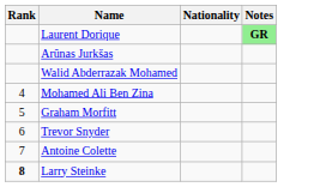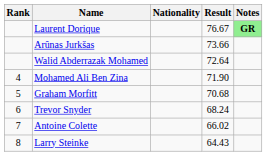 <table class="wikitable sortable" style="text-align:center;font-size:95%">
 <tr>
 <th>Rank</th>
 <th>Name</th>
 <th>Nationality</th>
+<th>Result</th>
 <th>Notes</th>
 </tr>
 <tr>
 <td></td>
 <td align=left><a href='#'>Laurent Dorique</a></td>
 <td align=left></td>
+<td>76.67</td>
 <td style="background: lightgreen;"><strong>GR</strong></td>
 </tr>
 <tr>
 <td></td>
 <td align=left><a href='#'>Arûnas Jurkšas</a></td>
 <td align=left></td>
+<td>73.66</td>
 <td></td>
 </tr>
 <tr>
 <td></td>
 <td align=left><a href='#'>Walid Abderrazak Mohamed</a></td>
 <td align=left></td>
+<td>72.64</td>
 <td></td>
 </tr>
 <tr>
 <td>4</td>
 <td align=left><a href='#'>Mohamed Ali Ben Zina</a></td>
 <td align=left></td>
+<td>71.90</td>
 <td></td>
 </tr>
 <tr>
 <td>5</td>
 <td align=left><a href='#'>Graham Morfitt</a></td>
 <td align=left></td>
+<td>70.68</td>
 <td></td>
 </tr>
 <tr>
 <td>6</td>
 <td align=left><a href='#'>Trevor Snyder</a></td>
 <td align=left></td>
+<td>68.24</td>
 <td></td>
 </tr>
 <tr>
 <td>7</td>
 <td align=left><a href='#'>Antoine Colette</a></td>
 <td align=left></td>
+<td>66.02</td>
 <td></td>
 </tr>
 <tr>
-<td><strong>8</strong></td>
+<td>8</td>
 <td align=left><a href='#'>Larry Steinke</a></td>
 <td align=left></td>
+<td>64.43</td>
 <td></td>
 </tr>
 </table>
